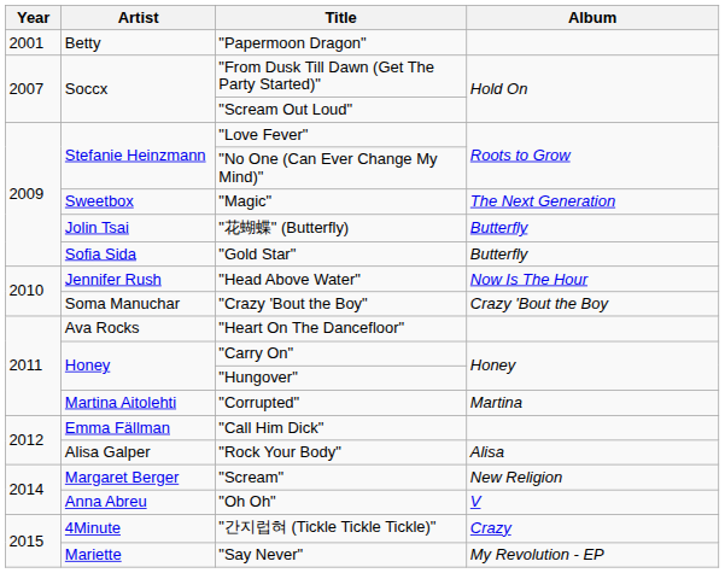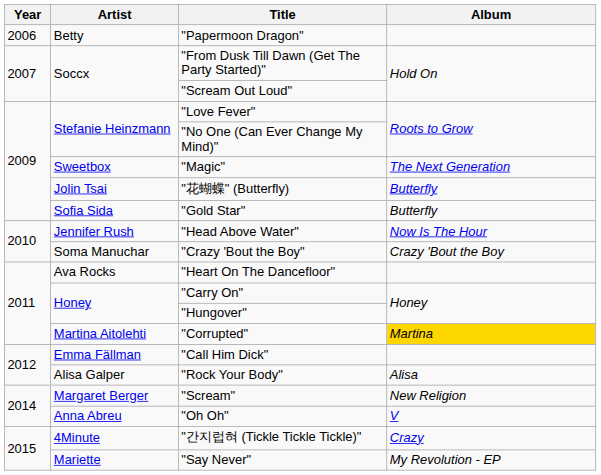 <table class="wikitable">
 <tr>
 <th width="50">Year</th>
 <th width="150">Artist</th>
 <th width="250">Title</th>
 <th width="250">Album</th>
 </tr>
 <tr>
-<td>2001</td>
+<td>2006</td>
 <td>Betty</td>
 <td>"Papermoon Dragon"</td>
 <td></td>
 </tr>
 <tr>
 <td rowspan="2">2007</td>
 <td rowspan="2">Soccx</td>
 <td>"From Dusk Till Dawn (Get The Party Started)"</td>
 <td rowspan="2"><em>Hold On</em></td>
 </tr>
 <tr>
 <td>"Scream Out Loud"</td>
 </tr>
 <tr>
 <td rowspan="5">2009</td>
 <td rowspan="2"><a href='#'>Stefanie Heinzmann</a></td>
 <td>"Love Fever"</td>
 <td rowspan="2"><em><a href='#'>Roots to Grow</a></em></td>
 </tr>
 <tr>
 <td>"No One (Can Ever Change My Mind)"</td>
 </tr>
 <tr>
 <td><a href='#'>Sweetbox</a></td>
 <td>"Magic"</td>
 <td><em><a href='#'>The Next Generation</a></em></td>
 </tr>
 <tr>
 <td><a href='#'>Jolin Tsai</a></td>
 <td>"花蝴蝶" (Butterfly)</td>
 <td><em><a href='#'>Butterfly</a></em></td>
 </tr>
 <tr>
 <td><a href='#'>Sofia Sida</a></td>
 <td>"Gold Star"</td>
 <td><em>Butterfly</em></td>
 </tr>
 <tr>
 <td rowspan="2">2010</td>
 <td><a href='#'>Jennifer Rush</a></td>
 <td>"Head Above Water"</td>
 <td><em><a href='#'>Now Is The Hour</a></em></td>
 </tr>
 <tr>
 <td>Soma Manuchar</td>
 <td>"Crazy 'Bout the Boy"</td>
 <td><em>Crazy 'Bout the Boy</em></td>
 </tr>
 <tr>
 <td rowspan="4">2011</td>
 <td>Ava Rocks</td>
 <td>"Heart On The Dancefloor"</td>
 <td></td>
 </tr>
 <tr>
 <td rowspan="2"><a href='#'>Honey</a></td>
 <td>"Carry On"</td>
 <td rowspan="2"><em>Honey</em></td>
 </tr>
 <tr>
 <td>"Hungover"</td>
 </tr>
 <tr>
 <td><a href='#'>Martina Aitolehti</a></td>
 <td>"Corrupted"</td>
-<td><em>Martina</em></td>
+<td style="background: gold;"><em>Martina</em></td>
 </tr>
 <tr>
 <td rowspan="2">2012</td>
 <td><a href='#'>Emma Fällman</a></td>
 <td>"Call Him Dick"</td>
 <td></td>
 </tr>
 <tr>
 <td>Alisa Galper</td>
 <td>"Rock Your Body"</td>
 <td><em>Alisa</em></td>
 </tr>
 <tr>
 <td rowspan="2">2014</td>
 <td><a href='#'>Margaret Berger</a></td>
 <td>"Scream"</td>
 <td><em>New Religion</em></td>
 </tr>
 <tr>
 <td><a href='#'>Anna Abreu</a></td>
 <td>"Oh Oh"</td>
 <td><em><a href='#'>V</a></em></td>
 </tr>
 <tr>
 <td rowspan="2">2015</td>
 <td><a href='#'>4Minute</a></td>
 <td>"간지럽혀 (Tickle Tickle Tickle)"</td>
 <td><em><a href='#'>Crazy</a></em></td>
 </tr>
 <tr>
 <td><a href='#'>Mariette</a></td>
 <td>"Say Never"</td>
 <td><em>My Revolution - EP</em></td>
 </tr>
 </table>
